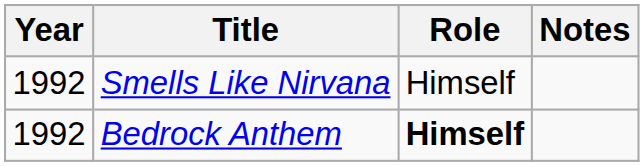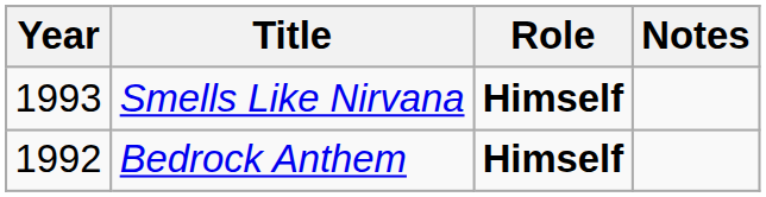 <table class="wikitable sortable">
 <tr>
 <th>Year</th>
 <th>Title</th>
 <th>Role</th>
 <th class="unsortable">Notes</th>
 </tr>
 <tr>
-<td>1992</td>
+<td>1993</td>
 <td><em><a href='#'>Smells Like Nirvana</a></em></td>
-<td>Himself</td>
+<td><strong>Himself</strong></td>
 <td></td>
 </tr>
 <tr>
 <td>1992</td>
 <td><em><a href='#'>Bedrock Anthem</a></em></td>
 <td><strong>Himself</strong></td>
 <td></td>
 </tr>
 </table>
